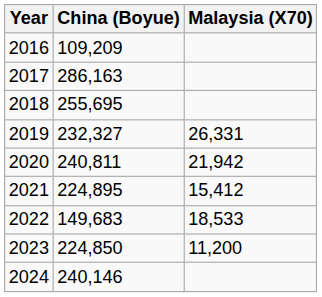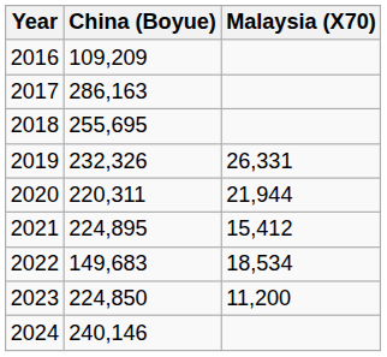 <table class="wikitable">
 <tr>
 <th>Year</th>
 <th>China (Boyue)</th>
 <th>Malaysia (X70)</th>
 </tr>
 <tr>
 <td>2016</td>
 <td>109,209</td>
 <td></td>
 </tr>
 <tr>
 <td>2017</td>
 <td>286,163</td>
 <td></td>
 </tr>
 <tr>
 <td>2018</td>
 <td>255,695</td>
 <td></td>
 </tr>
 <tr>
 <td>2019</td>
-<td>232,327</td>
+<td>232,326</td>
 <td>26,331</td>
 </tr>
 <tr>
 <td>2020</td>
-<td>240,811</td>
-<td>21,942</td>
+<td>220,311</td>
+<td>21,944</td>
 </tr>
 <tr>
 <td>2021</td>
 <td>224,895</td>
 <td>15,412</td>
 </tr>
 <tr>
 <td>2022</td>
 <td>149,683</td>
-<td>18,533</td>
+<td>18,534</td>
 </tr>
 <tr>
 <td>2023</td>
 <td>224,850</td>
 <td>11,200</td>
 </tr>
 <tr>
 <td>2024</td>
 <td>240,146</td>
 <td></td>
 </tr>
 </table>
